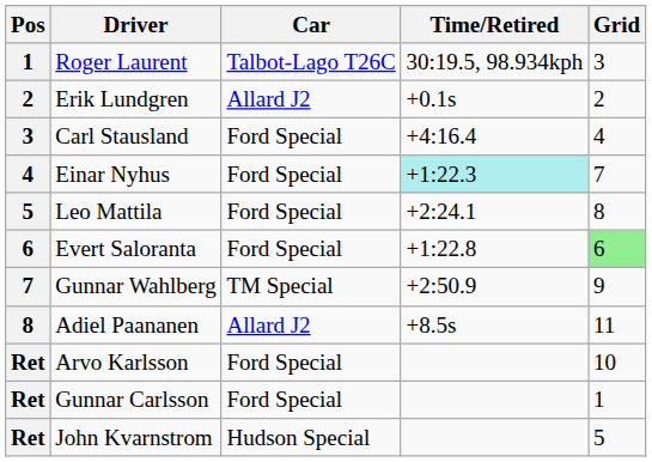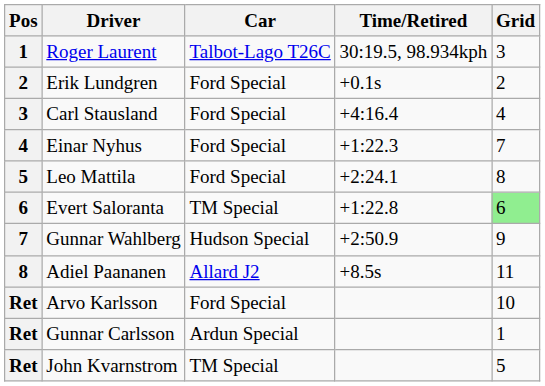 <table class="wikitable" style="font-size: 95%;">
 <tr>
 <th>Pos</th>
 <th>Driver</th>
 <th>Car</th>
 <th>Time/Retired</th>
 <th>Grid</th>
 </tr>
 <tr>
 <th>1</th>
 <td> <a href='#'>Roger Laurent</a></td>
 <td><a href='#'>Talbot-Lago T26C</a></td>
 <td>30:19.5, 98.934kph</td>
 <td>3</td>
 </tr>
 <tr>
 <th>2</th>
 <td> Erik Lundgren</td>
-<td><a href='#'>Allard J2</a></td>
+<td>Ford Special</td>
 <td>+0.1s</td>
 <td>2</td>
 </tr>
 <tr>
 <th>3</th>
 <td> Carl Stausland</td>
 <td>Ford Special</td>
 <td>+4:16.4</td>
 <td>4</td>
 </tr>
 <tr>
 <th>4</th>
 <td>Einar Nyhus</td>
 <td>Ford Special</td>
-<td style="background: paleturquoise;">+1:22.3</td>
+<td>+1:22.3</td>
 <td>7</td>
 </tr>
 <tr>
 <th>5</th>
 <td> Leo Mattila</td>
 <td>Ford Special</td>
 <td>+2:24.1</td>
 <td>8</td>
 </tr>
 <tr>
 <th>6</th>
 <td> Evert Saloranta</td>
-<td>Ford Special</td>
+<td>TM Special</td>
 <td>+1:22.8</td>
 <td style="background: lightgreen;">6</td>
 </tr>
 <tr>
 <th>7</th>
 <td> Gunnar Wahlberg</td>
-<td>TM Special</td>
+<td>Hudson Special</td>
 <td>+2:50.9</td>
 <td>9</td>
 </tr>
 <tr>
 <th>8</th>
 <td> Adiel Paananen</td>
 <td><a href='#'>Allard J2</a></td>
 <td>+8.5s</td>
 <td>11</td>
 </tr>
 <tr>
 <th>Ret</th>
 <td> Arvo Karlsson</td>
 <td>Ford Special</td>
 <td></td>
 <td>10</td>
 </tr>
 <tr>
 <th>Ret</th>
 <td> Gunnar Carlsson</td>
-<td>Ford Special</td>
+<td>Ardun Special</td>
 <td></td>
 <td>1</td>
 </tr>
 <tr>
 <th>Ret</th>
 <td> John Kvarnstrom</td>
-<td>Hudson Special</td>
+<td>TM Special</td>
 <td></td>
 <td>5</td>
 </tr>
 </table>
